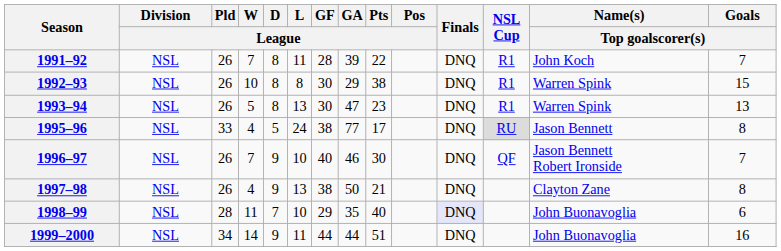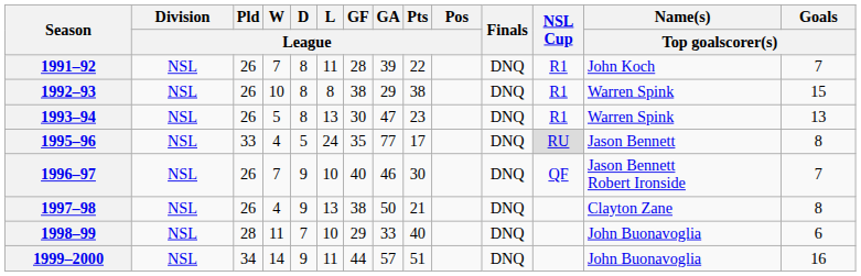 <table class="wikitable sortable" style="text-align: center">
 <tr>
 <th rowspan="2" scope="col">Season</th>
 <th scope="col">Division</th>
 <th width="20" scope="col">Pld</th>
 <th width="20" scope="col">W</th>
 <th width="20" scope="col">D</th>
 <th width="20" scope="col">L</th>
 <th width="20" scope="col">GF</th>
 <th width="20" scope="col">GA</th>
 <th width="20" scope="col">Pts</th>
 <th scope="col">Pos</th>
 <th rowspan="2" width="6%" scope="col" class="unsortable">Finals</th>
 <th rowspan="2" width="6%" scope="col" class="unsortable"><a href='#'>NSL Cup</a></th>
 <th scope="col">Name(s)</th>
 <th scope="col">Goals</th>
 </tr>
 <tr class="unsortable">
 <th colspan="9" scope="col">League</th>
 <th colspan="2" scope="col">Top goalscorer(s)</th>
 </tr>
 <tr>
 <th><a href='#'>1991–92</a></th>
 <td><a href='#'>NSL</a></td>
 <td>26</td>
 <td>7</td>
 <td>8</td>
 <td>11</td>
 <td>28</td>
 <td>39</td>
 <td>22</td>
 <td></td>
 <td>DNQ</td>
 <td><a href='#'>R1</a></td>
 <td align=left><a href='#'>John Koch</a></td>
 <td>7</td>
 </tr>
 <tr>
 <th><a href='#'>1992–93</a></th>
 <td><a href='#'>NSL</a></td>
 <td>26</td>
 <td>10</td>
 <td>8</td>
 <td>8</td>
-<td>30</td>
+<td>38</td>
 <td>29</td>
 <td>38</td>
 <td></td>
 <td>DNQ</td>
 <td><a href='#'>R1</a></td>
 <td align=left><a href='#'>Warren Spink</a></td>
 <td>15</td>
 </tr>
 <tr>
 <th><a href='#'>1993–94</a></th>
 <td><a href='#'>NSL</a></td>
 <td>26</td>
 <td>5</td>
 <td>8</td>
 <td>13</td>
 <td>30</td>
 <td>47</td>
 <td>23</td>
 <td></td>
 <td>DNQ</td>
 <td><a href='#'>R1</a></td>
 <td align=left><a href='#'>Warren Spink</a></td>
 <td>13</td>
 </tr>
 <tr>
 <th><a href='#'>1995–96</a></th>
 <td><a href='#'>NSL</a></td>
 <td>33</td>
 <td>4</td>
 <td>5</td>
 <td>24</td>
-<td>38</td>
+<td>35</td>
 <td>77</td>
 <td>17</td>
 <td></td>
 <td>DNQ</td>
 <td bgcolor=#DCDCDC><a href='#'>RU</a></td>
 <td align=left><a href='#'>Jason Bennett</a></td>
 <td>8</td>
 </tr>
 <tr>
 <th><a href='#'>1996–97</a></th>
 <td><a href='#'>NSL</a></td>
 <td>26</td>
 <td>7</td>
 <td>9</td>
 <td>10</td>
 <td>40</td>
 <td>46</td>
 <td>30</td>
 <td></td>
 <td>DNQ</td>
 <td><a href='#'>QF</a></td>
 <td align=left><a href='#'>Jason Bennett</a><br><a href='#'>Robert Ironside</a></td>
 <td>7</td>
 </tr>
 <tr>
 <th><a href='#'>1997–98</a></th>
 <td><a href='#'>NSL</a></td>
 <td>26</td>
 <td>4</td>
 <td>9</td>
 <td>13</td>
 <td>38</td>
 <td>50</td>
 <td>21</td>
 <td></td>
 <td>DNQ</td>
 <td></td>
 <td align=left><a href='#'>Clayton Zane</a></td>
 <td>8</td>
 </tr>
 <tr>
 <th><a href='#'>1998–99</a></th>
 <td><a href='#'>NSL</a></td>
 <td>28</td>
 <td>11</td>
 <td>7</td>
 <td>10</td>
 <td>29</td>
-<td>35</td>
+<td>33</td>
 <td>40</td>
 <td></td>
-<td style="background: lavender;">DNQ</td>
+<td>DNQ</td>
 <td></td>
 <td align=left><a href='#'>John Buonavoglia</a></td>
 <td>6</td>
 </tr>
 <tr>
 <th><a href='#'>1999–2000</a></th>
 <td><a href='#'>NSL</a></td>
 <td>34</td>
 <td>14</td>
 <td>9</td>
 <td>11</td>
 <td>44</td>
-<td>44</td>
+<td>57</td>
 <td>51</td>
 <td></td>
 <td>DNQ</td>
 <td></td>
 <td align=left><a href='#'>John Buonavoglia</a></td>
 <td>16</td>
 </tr>
 </table>
